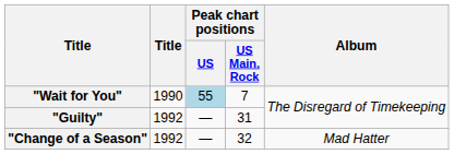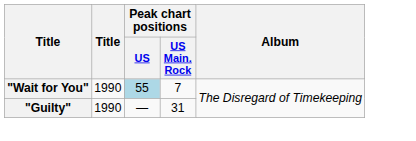 <table class="wikitable plainrowheaders" style="text-align:center;">
 <tr>
 <th scope="col" rowspan="2">Title</th>
 <th scope="col" rowspan="2">Title</th>
 <th scope="col" colspan="2">Peak chart positions</th>
 <th scope="col" rowspan="2">Album</th>
 </tr>
 <tr>
 <th scope="col" style="width:2.8em;font-size:90%;"><a href='#'>US</a></th>
 <th scope="col" style="width:2.8em;font-size:90%;"><a href='#'>US Main. Rock</a></th>
 </tr>
 <tr>
 <th scope="row">"Wait for You"</th>
 <td>1990</td>
 <td style="background: lightblue; text-align:center;">55</td>
 <td style="text-align:center;">7</td>
 <td rowspan="2"><em>The Disregard of Timekeeping</em></td>
 </tr>
 <tr>
 <th scope="row">"Guilty"</th>
-<td>1992</td>
+<td>1990</td>
 <td style="text-align:center;">—</td>
 <td style="text-align:center;">31</td>
 </tr>
-<tr>
-<th scope="row">"Change of a Season"</th>
-<td>1992</td>
-<td style="text-align:center;">—</td>
-<td style="text-align:center;">32</td>
-<td><em>Mad Hatter</em></td>
-</tr>
 </table>
